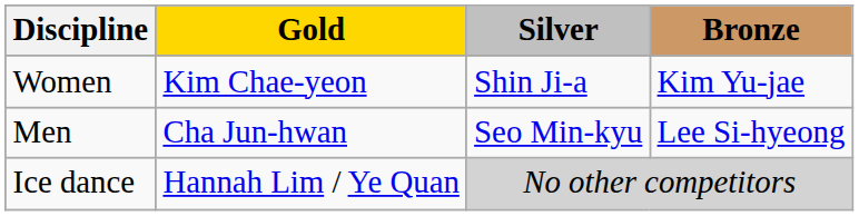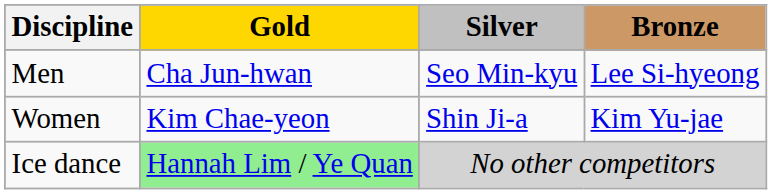 <table class="wikitable">
 <tr>
 <th>Discipline</th>
 <td align=center bgcolor=gold><strong>Gold</strong></td>
 <td align=center bgcolor=silver><strong>Silver</strong></td>
 <td align=center bgcolor=cc9966><strong>Bronze</strong></td>
 </tr>
 <tr>
+<td>Men</td>
+<td><a href='#'>Cha Jun-hwan</a></td>
+<td><a href='#'>Seo Min-kyu</a></td>
+<td><a href='#'>Lee Si-hyeong</a></td>
+</tr>
+<tr>
 <td>Women</td>
 <td><a href='#'>Kim Chae-yeon</a></td>
 <td><a href='#'>Shin Ji-a</a></td>
 <td><a href='#'>Kim Yu-jae</a></td>
 </tr>
 <tr>
-<td>Men</td>
-<td><a href='#'>Cha Jun-hwan</a></td>
-<td><a href='#'>Seo Min-kyu</a></td>
-<td><a href='#'>Lee Si-hyeong</a></td>
-</tr>
-<tr>
 <td>Ice dance</td>
-<td><a href='#'>Hannah Lim</a> / <a href='#'>Ye Quan</a></td>
+<td style="background: lightgreen;"><a href='#'>Hannah Lim</a> / <a href='#'>Ye Quan</a></td>
 <td colspan=2 align="center" bgcolor="lightgray"><em>No other competitors</em></td>
 </tr>
 </table>
